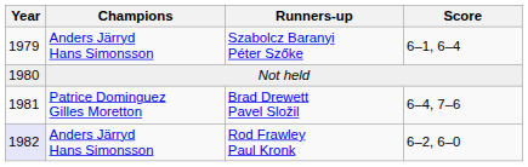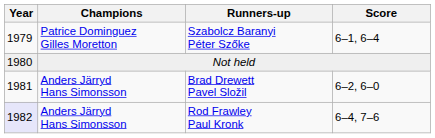 <table class="wikitable">
 <tr>
 <th style="width:40px">Year</th>
 <th style="width:200px">Champions</th>
 <th style="width:200px">Runners-up</th>
 <th style="width:130px" class="unsortable">Score</th>
 </tr>
 <tr>
 <td>1979</td>
-<td> <a href='#'>Anders Järryd</a><br> <a href='#'>Hans Simonsson</a></td>
+<td> <a href='#'>Patrice Dominguez</a><br> <a href='#'>Gilles Moretton</a></td>
 <td> <a href='#'>Szabolcz Baranyi</a><br> <a href='#'>Péter Szőke</a></td>
 <td>6–1, 6–4</td>
 </tr>
 <tr>
 <td style="background:#efefef">1980</td>
 <td colspan=3 align=center style="background:#efefef"><em>Not held</em></td>
 </tr>
 <tr>
 <td>1981</td>
-<td> <a href='#'>Patrice Dominguez</a><br> <a href='#'>Gilles Moretton</a></td>
+<td> <a href='#'>Anders Järryd</a><br> <a href='#'>Hans Simonsson</a></td>
 <td> <a href='#'>Brad Drewett</a><br> <a href='#'>Pavel Složil</a></td>
-<td>6–4, 7–6</td>
+<td>6–2, 6–0</td>
 </tr>
 <tr>
 <td style="background: lavender;">1982</td>
 <td> <a href='#'>Anders Järryd</a><br> <a href='#'>Hans Simonsson</a></td>
 <td> <a href='#'>Rod Frawley</a><br> <a href='#'>Paul Kronk</a></td>
-<td>6–2, 6–0</td>
+<td>6–4, 7–6</td>
 </tr>
 </table>
